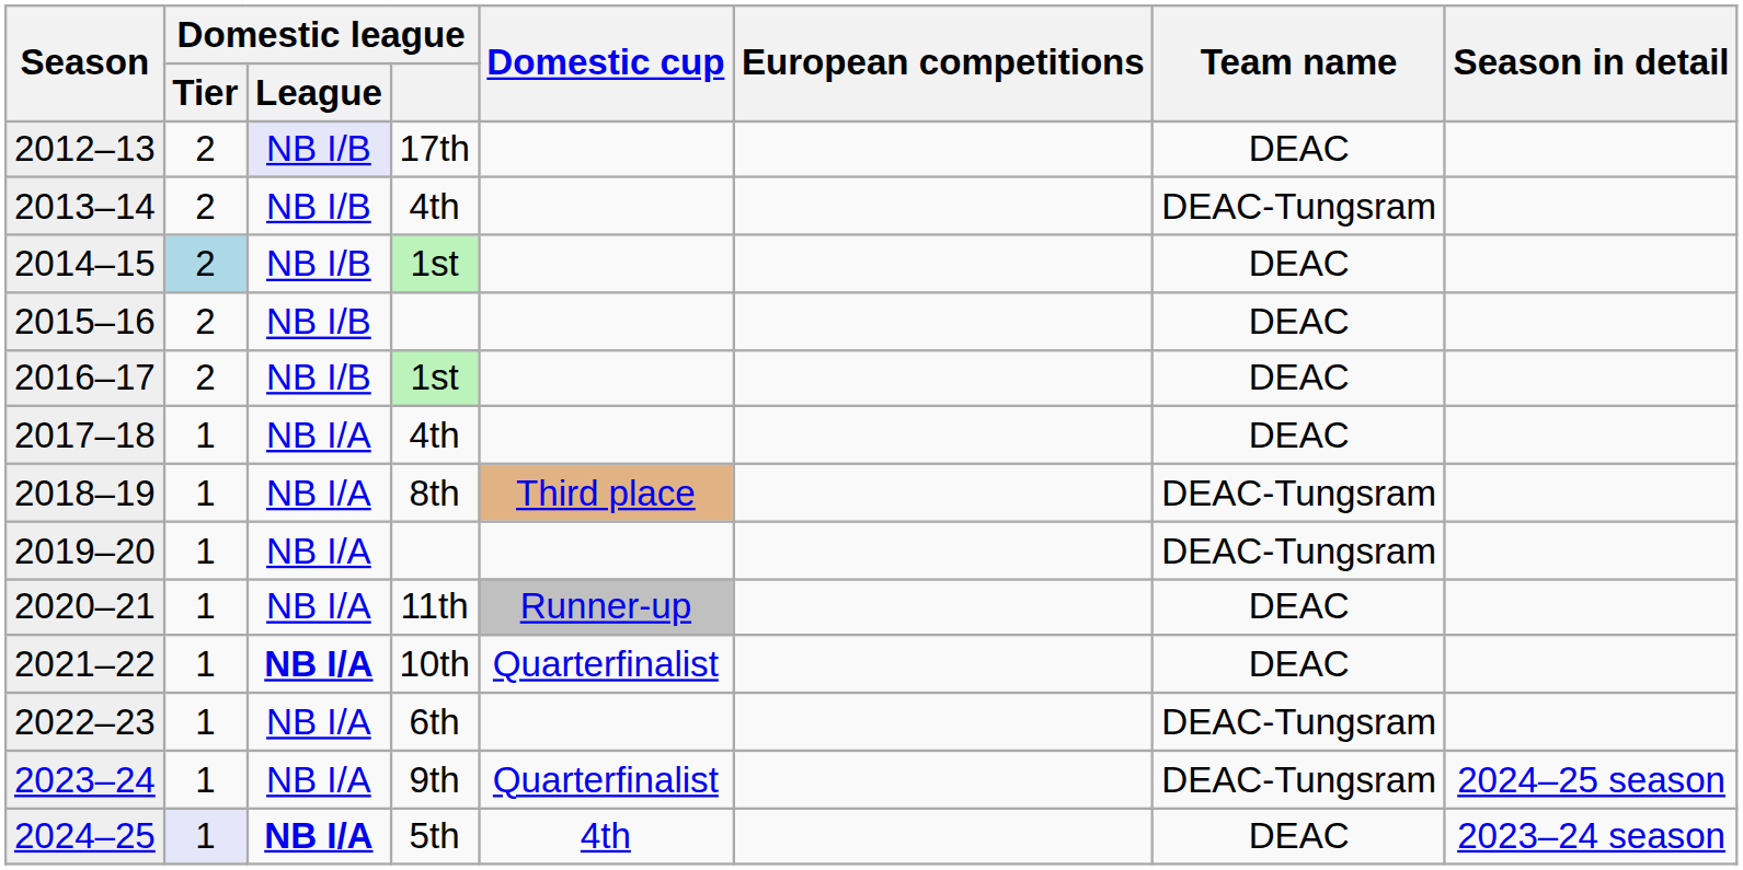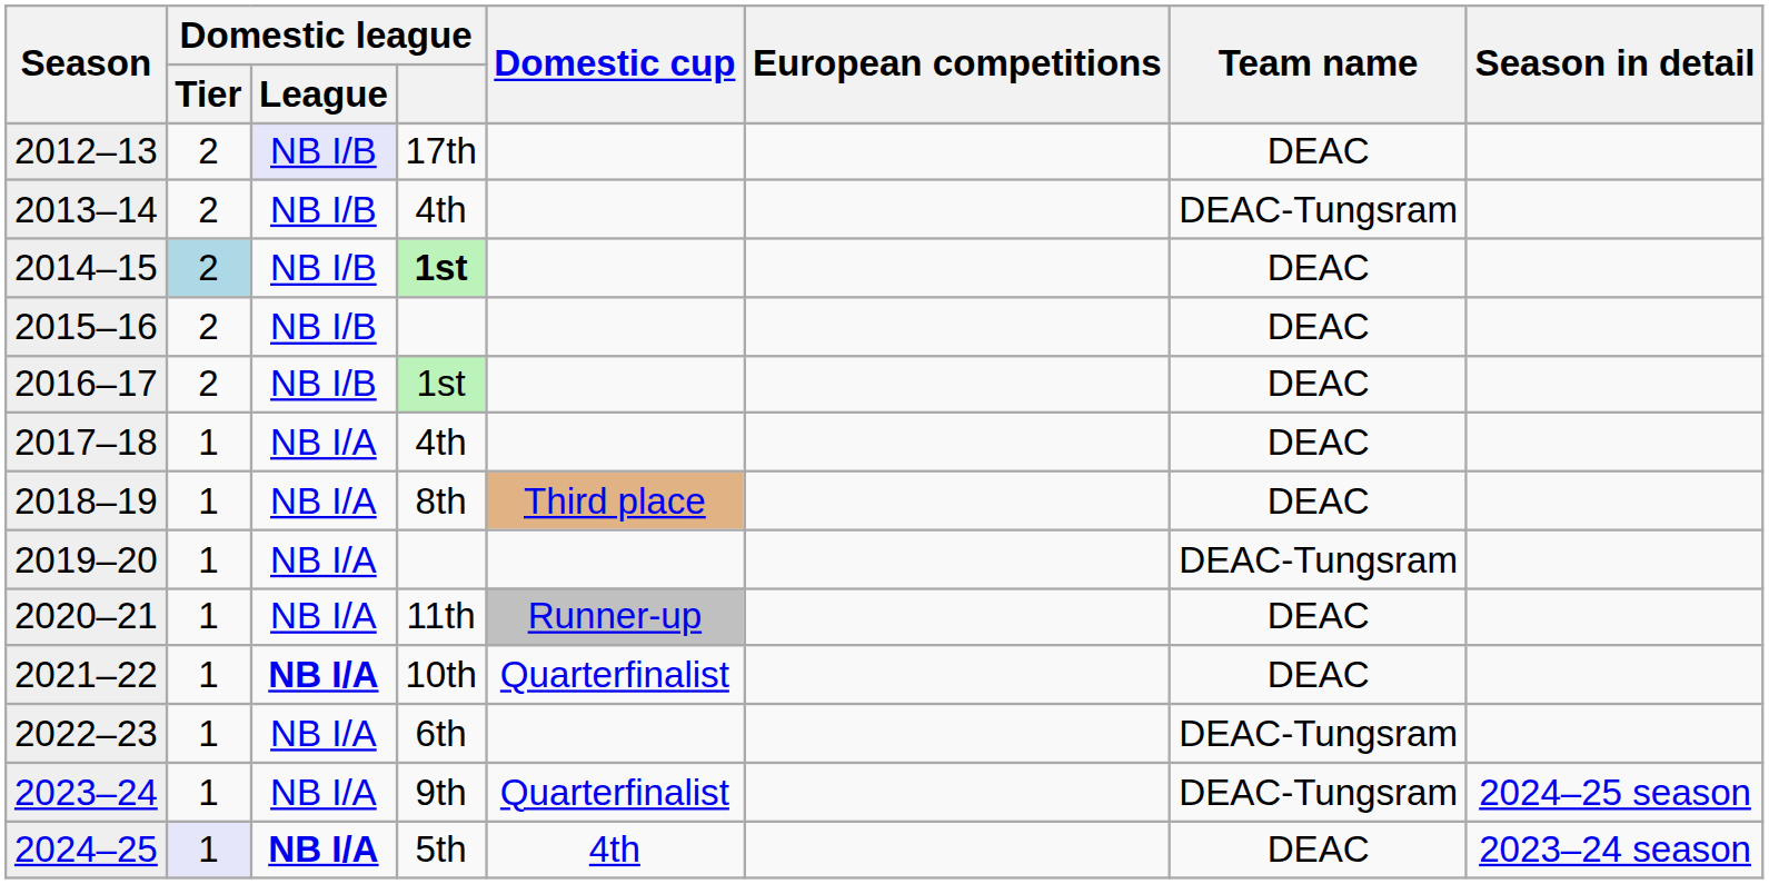 <table class="wikitable" style="font-size:90%; text-align:center">
 <tr>
 <th rowspan=2>Season</th>
 <th colspan=3>Domestic league</th>
 <th rowspan=2><a href='#'>Domestic cup</a></th>
 <th rowspan=2>European competitions</th>
 <th rowspan=2>Team name</th>
 <th rowspan=2>Season in detail</th>
 </tr>
 <tr>
 <th>Tier</th>
 <th>League</th>
 <th></th>
 </tr>
 <tr>
 <td style="background:#efefef;">2012–13</td>
 <td>2</td>
 <td style="background: lavender;"><a href='#'>NB I/B</a></td>
 <td>17th</td>
 <td></td>
 <td></td>
 <td>DEAC</td>
 <td></td>
 </tr>
 <tr>
 <td style="background:#efefef;">2013–14</td>
 <td>2</td>
 <td><a href='#'>NB I/B</a></td>
 <td>4th</td>
 <td></td>
 <td></td>
 <td>DEAC-Tungsram</td>
 <td></td>
 </tr>
 <tr>
 <td style="background:#efefef;">2014–15</td>
 <td style="background: lightblue;">2</td>
 <td><a href='#'>NB I/B</a></td>
-<td bgcolor=#BBF3BB>1st</td>
+<td bgcolor=#BBF3BB><strong>1st</strong></td>
 <td></td>
 <td></td>
 <td>DEAC</td>
 <td></td>
 </tr>
 <tr>
 <td style="background:#efefef;">2015–16</td>
 <td>2</td>
 <td><a href='#'>NB I/B</a></td>
 <td></td>
 <td></td>
 <td></td>
 <td>DEAC</td>
 <td></td>
 </tr>
 <tr>
 <td style="background:#efefef;">2016–17</td>
 <td>2</td>
 <td><a href='#'>NB I/B</a></td>
 <td style="background:#BBF3BB">1st</td>
 <td></td>
 <td></td>
 <td>DEAC</td>
 <td></td>
 </tr>
 <tr>
 <td style="background:#efefef;">2017–18</td>
 <td>1</td>
 <td><a href='#'>NB I/A</a></td>
 <td>4th</td>
 <td></td>
 <td></td>
 <td>DEAC</td>
 <td></td>
 </tr>
 <tr>
 <td style="background:#efefef;">2018–19</td>
 <td>1</td>
 <td><a href='#'>NB I/A</a></td>
 <td>8th</td>
 <td style="background:#e1b384"><a href='#'>Third place</a></td>
 <td></td>
-<td>DEAC-Tungsram</td>
+<td>DEAC</td>
 <td></td>
 </tr>
 <tr>
 <td style="background:#efefef;">2019–20</td>
 <td>1</td>
 <td><a href='#'>NB I/A</a></td>
 <td></td>
 <td></td>
 <td></td>
 <td>DEAC-Tungsram</td>
 <td></td>
 </tr>
 <tr>
 <td style="background:#efefef;">2020–21</td>
 <td>1</td>
 <td><a href='#'>NB I/A</a></td>
 <td>11th</td>
 <td style="background:silver"><a href='#'>Runner-up</a></td>
 <td></td>
 <td>DEAC</td>
 <td></td>
 </tr>
 <tr>
 <td style="background:#efefef;">2021–22</td>
 <td>1</td>
 <td><strong><a href='#'>NB I/A</a></strong></td>
 <td>10th</td>
 <td><a href='#'>Quarterfinalist</a></td>
 <td></td>
 <td>DEAC</td>
 <td></td>
 </tr>
 <tr>
 <td style="background:#efefef;">2022–23</td>
 <td>1</td>
 <td><a href='#'>NB I/A</a></td>
 <td>6th</td>
 <td></td>
 <td></td>
 <td>DEAC-Tungsram</td>
 <td></td>
 </tr>
 <tr>
 <td style="background:#efefef;"><a href='#'>2023–24</a></td>
 <td>1</td>
 <td><a href='#'>NB I/A</a></td>
 <td>9th</td>
 <td><a href='#'>Quarterfinalist</a></td>
 <td></td>
 <td>DEAC-Tungsram</td>
 <td><a href='#'>2024–25 season</a></td>
 </tr>
 <tr>
 <td style="background:#efefef;"><a href='#'>2024–25</a></td>
 <td style="background: lavender;">1</td>
 <td><strong><a href='#'>NB I/A</a></strong></td>
 <td>5th</td>
 <td><a href='#'>4th</a></td>
 <td></td>
 <td>DEAC</td>
 <td><a href='#'>2023–24 season</a></td>
 </tr>
 </table>
